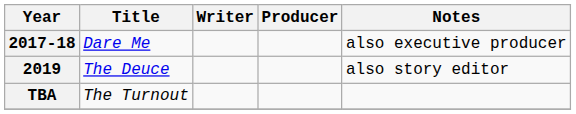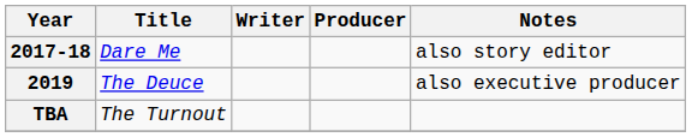 <table class="wikitable plainrowheaders sortable">
 <tr>
 <th scope="col">Year</th>
 <th scope="col">Title</th>
 <th scope="col">Writer</th>
 <th scope="col">Producer</th>
 <th scope="col" class="unsortable">Notes</th>
 </tr>
 <tr>
 <th scope=row>2017-18</th>
 <td><em><a href='#'>Dare Me</a></em></td>
 <td></td>
 <td></td>
-<td>also executive producer</td>
+<td>also story editor</td>
 </tr>
 <tr>
 <th scope=row>2019</th>
 <td><em><a href='#'>The Deuce</a></em></td>
 <td></td>
 <td></td>
-<td>also story editor</td>
+<td>also executive producer</td>
 </tr>
 <tr>
 <th scope=row>TBA</th>
 <td><em>The Turnout</em></td>
 <td></td>
 <td></td>
 <td></td>
 </tr>
 <tr>
 </tr>
 </table>
